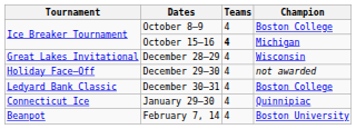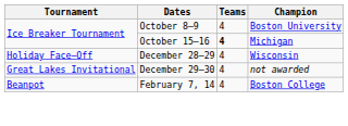 <table class="wikitable">
 <tr>
 <th>Tournament</th>
 <th>Dates</th>
 <th>Teams</th>
 <th>Champion</th>
 </tr>
 <tr>
 <td rowspan=2><a href='#'>Ice Breaker Tournament</a></td>
 <td>October 8–9</td>
 <td>4</td>
-<td><a href='#'>Boston College</a></td>
+<td><a href='#'>Boston University</a></td>
 </tr>
 <tr>
 <td>October 15–16</td>
 <td><strong>4</strong></td>
 <td><a href='#'>Michigan</a></td>
 </tr>
 <tr>
-<td><a href='#'>Great Lakes Invitational</a></td>
+<td><a href='#'>Holiday Face–Off</a></td>
 <td>December 28–29</td>
 <td>4</td>
 <td><a href='#'>Wisconsin</a></td>
 </tr>
 <tr>
-<td><a href='#'>Holiday Face–Off</a></td>
+<td><a href='#'>Great Lakes Invitational</a></td>
 <td>December 29–30</td>
 <td>4</td>
 <td><em>not awarded</em></td>
 </tr>
 <tr>
-<td><a href='#'>Ledyard Bank Classic</a></td>
-<td>December 30–31</td>
+<td><a href='#'>Beanpot</a></td>
+<td>February 7, 14</td>
 <td>4</td>
 <td><a href='#'>Boston College</a></td>
 </tr>
-<tr>
-<td><a href='#'>Connecticut Ice</a></td>
-<td>January 29–30</td>
-<td>4</td>
-<td><a href='#'>Quinnipiac</a></td>
-</tr>
-<tr>
-<td><a href='#'>Beanpot</a></td>
-<td>February 7, 14</td>
-<td>4</td>
-<td><a href='#'>Boston University</a></td>
-</tr>
 </table>
